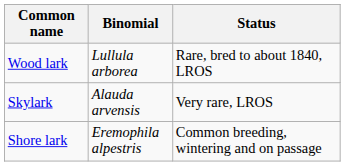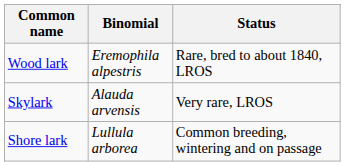 <table width=60% class="wikitable">
 <tr>
 <th width=25%>Common name</th>
 <th width=25%>Binomial</th>
 <th width=50%>Status</th>
 </tr>
 <tr>
 <td><a href='#'>Wood lark</a></td>
-<td><em>Lullula arborea</em></td>
+<td><em>Eremophila alpestris</em></td>
 <td>Rare, bred to about 1840, LROS</td>
 </tr>
 <tr>
 <td><a href='#'>Skylark</a></td>
 <td><em>Alauda arvensis</em></td>
 <td>Very rare, LROS</td>
 </tr>
 <tr>
 <td><a href='#'>Shore lark</a></td>
-<td><em>Eremophila alpestris</em></td>
+<td><em>Lullula arborea</em></td>
 <td>Common breeding, wintering and on passage</td>
 </tr>
 </table>
